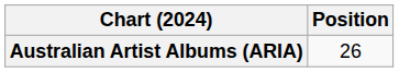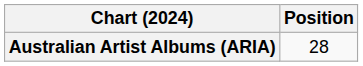 <table class="wikitable plainrowheaders" style="text-align:center">
 <tr>
 <th scope="col">Chart (2024)</th>
 <th scope="col">Position</th>
 </tr>
 <tr>
 <th scope="row">Australian Artist Albums (ARIA)</th>
-<td>26</td>
+<td>28</td>
 </tr>
 </table>
